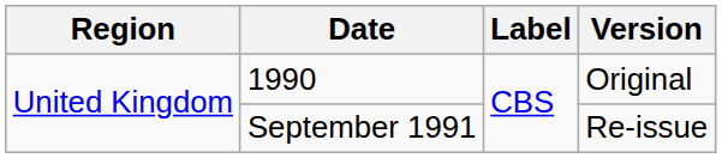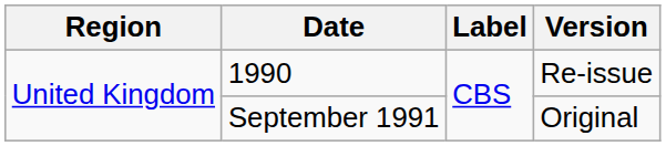 <table class="wikitable">
 <tr>
 <th>Region</th>
 <th>Date</th>
 <th>Label</th>
 <th>Version</th>
 </tr>
 <tr>
 <td rowspan="2"><a href='#'>United Kingdom</a></td>
 <td>1990</td>
 <td rowspan="2"><a href='#'>CBS</a></td>
-<td>Original</td>
+<td>Re-issue</td>
 </tr>
 <tr>
 <td>September 1991</td>
-<td>Re-issue</td>
+<td>Original</td>
 </tr>
 </table>
